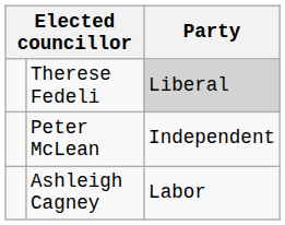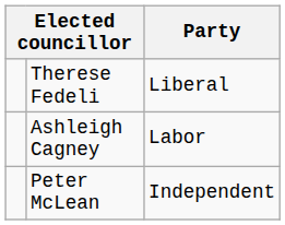 <table class="wikitable" style="float:right;clear:right;width:30%">
 <tr>
 <th colspan="2">Elected councillor</th>
 <th>Party</th>
 </tr>
 <tr>
 <td> </td>
 <td>Therese Fedeli</td>
-<td style="background: lightgrey;">Liberal</td>
+<td>Liberal</td>
+</tr>
+<tr>
+<td> </td>
+<td>Ashleigh Cagney</td>
+<td>Labor</td>
 </tr>
 <tr>
 <td> </td>
 <td>Peter McLean</td>
 <td>Independent</td>
 </tr>
-<tr>
-<td> </td>
-<td>Ashleigh Cagney</td>
-<td>Labor</td>
-</tr>
 </table>
